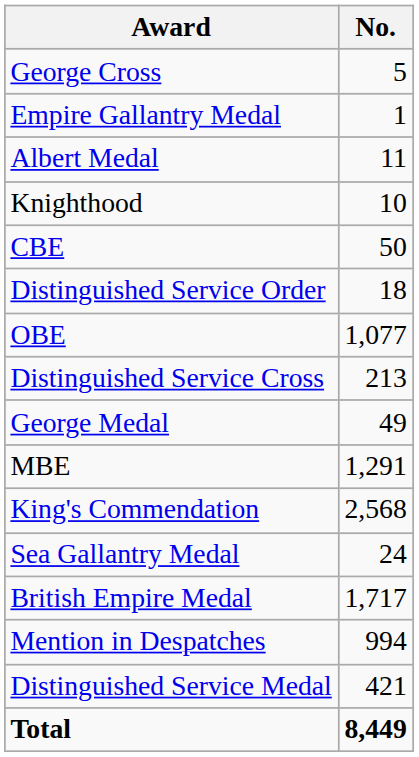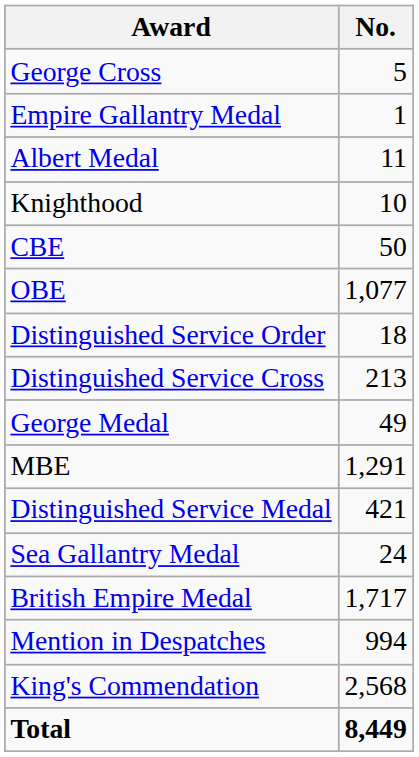 <table class="wikitable" align="right">
 <tr>
 <th>Award</th>
 <th>No.</th>
 </tr>
 <tr>
 <td><a href='#'>George Cross</a></td>
 <td align="right">5</td>
 </tr>
 <tr>
 <td><a href='#'>Empire Gallantry Medal</a></td>
 <td align="right">1</td>
 </tr>
 <tr>
 <td><a href='#'>Albert Medal</a></td>
 <td align="right">11</td>
 </tr>
 <tr>
 <td>Knighthood</td>
 <td align="right">10</td>
 </tr>
 <tr>
 <td><a href='#'>CBE</a></td>
 <td align="right">50</td>
 </tr>
 <tr>
+<td><a href='#'>OBE</a></td>
+<td align="right">1,077</td>
+</tr>
+<tr>
 <td><a href='#'>Distinguished Service Order</a></td>
 <td align="right">18</td>
-</tr>
-<tr>
-<td><a href='#'>OBE</a></td>
-<td align="right">1,077</td>
 </tr>
 <tr>
 <td><a href='#'>Distinguished Service Cross</a></td>
 <td align="right">213</td>
 </tr>
 <tr>
 <td><a href='#'>George Medal</a></td>
 <td align="right">49</td>
 </tr>
 <tr>
 <td>MBE</td>
 <td align="right">1,291</td>
 </tr>
 <tr>
-<td><a href='#'>King's Commendation</a></td>
-<td align="right">2,568</td>
+<td><a href='#'>Distinguished Service Medal</a></td>
+<td align="right">421</td>
 </tr>
 <tr>
 <td><a href='#'>Sea Gallantry Medal</a></td>
 <td align="right">24</td>
 </tr>
 <tr>
 <td><a href='#'>British Empire Medal</a></td>
 <td align="right">1,717</td>
 </tr>
 <tr>
 <td><a href='#'>Mention in Despatches</a></td>
 <td align="right">994</td>
 </tr>
 <tr>
-<td><a href='#'>Distinguished Service Medal</a></td>
-<td align="right">421</td>
+<td><a href='#'>King's Commendation</a></td>
+<td align="right">2,568</td>
 </tr>
 <tr>
 <td><strong>Total</strong></td>
 <td align="right"><strong>8,449</strong></td>
 </tr>
 </table>
